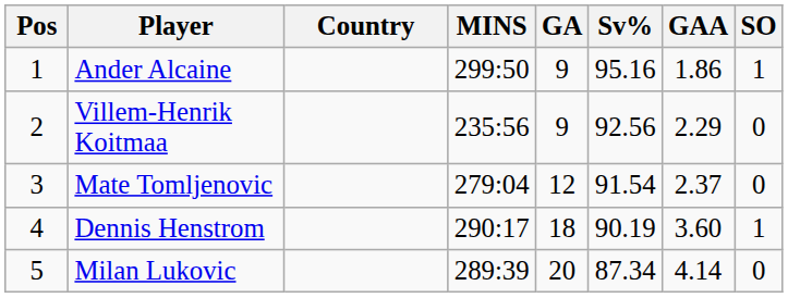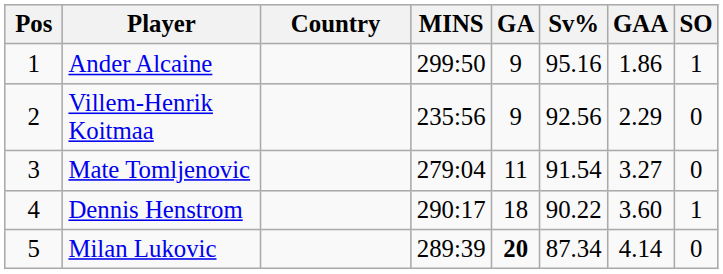 <table class="wikitable sortable" style="text-align: center;">
 <tr>
 <th width=30>Pos</th>
 <th width=120>Player</th>
 <th width=90>Country</th>
 <th width=20>MINS</th>
 <th width=20>GA</th>
 <th width=20>Sv%</th>
 <th width=20>GAA</th>
 <th width=20>SO</th>
 </tr>
 <tr>
 <td>1</td>
 <td align=left><a href='#'>Ander Alcaine</a></td>
 <td align=left></td>
 <td>299:50</td>
 <td>9</td>
 <td>95.16</td>
 <td>1.86</td>
 <td>1</td>
 </tr>
 <tr>
 <td>2</td>
 <td align=left><a href='#'>Villem-Henrik Koitmaa</a></td>
 <td align=left></td>
 <td>235:56</td>
 <td>9</td>
 <td>92.56</td>
 <td>2.29</td>
 <td>0</td>
 </tr>
 <tr>
 <td>3</td>
 <td align=left><a href='#'>Mate Tomljenovic</a></td>
 <td align=left></td>
 <td>279:04</td>
-<td>12</td>
+<td>11</td>
 <td>91.54</td>
-<td>2.37</td>
+<td>3.27</td>
 <td>0</td>
 </tr>
 <tr>
 <td>4</td>
 <td align=left><a href='#'>Dennis Henstrom</a></td>
 <td align=left></td>
 <td>290:17</td>
 <td>18</td>
-<td>90.19</td>
+<td>90.22</td>
 <td>3.60</td>
 <td>1</td>
 </tr>
 <tr>
 <td>5</td>
 <td align=left><a href='#'>Milan Lukovic</a></td>
 <td align=left></td>
 <td>289:39</td>
-<td>20</td>
+<td><strong>20</strong></td>
 <td>87.34</td>
 <td>4.14</td>
 <td>0</td>
 </tr>
 </table>
